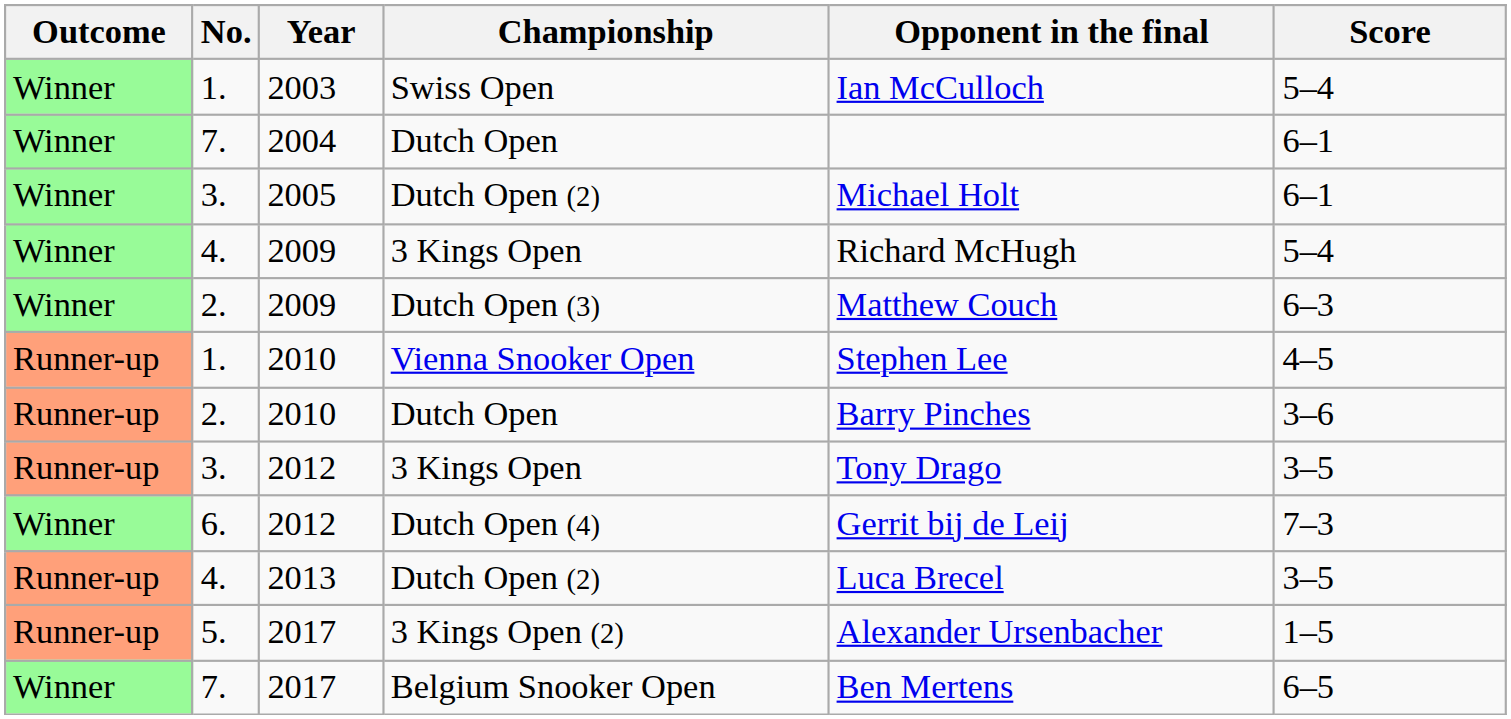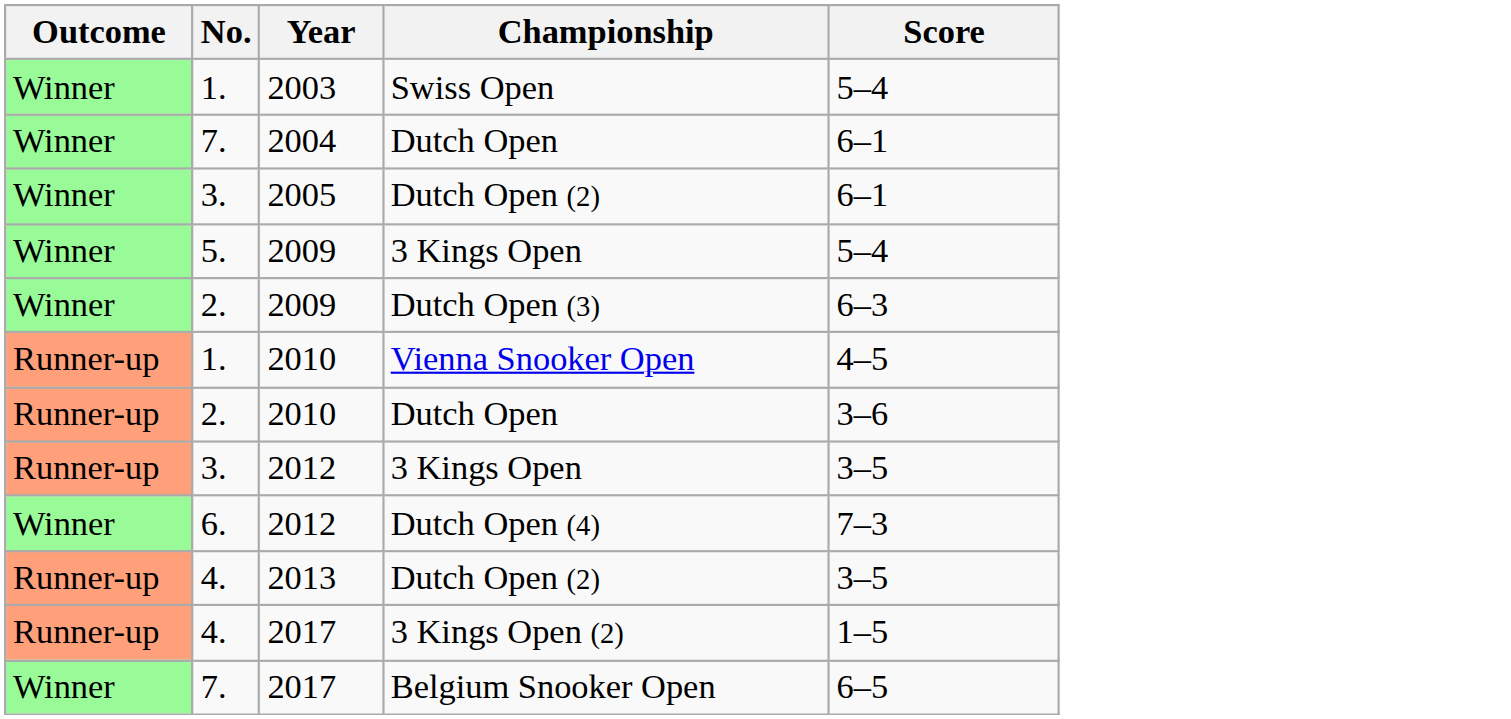 <table class="sortable wikitable">
 <tr>
 <th width="80">Outcome</th>
 <th width="20">No.</th>
 <th width="50">Year</th>
 <th style="width:200px;">Championship</th>
-<th style="width:200px;">Opponent in the final</th>
 <th style="width:100px;">Score</th>
 </tr>
 <tr>
 <td style="background:#98fb98;">Winner</td>
 <td>1.</td>
 <td>2003</td>
 <td>Swiss Open</td>
-<td> <a href='#'>Ian McCulloch</a></td>
 <td>5–4</td>
 </tr>
 <tr>
 <td style="background:#98fb98;">Winner</td>
 <td>7.</td>
 <td>2004</td>
 <td>Dutch Open</td>
-<td> </td>
 <td>6–1</td>
 </tr>
 <tr>
 <td style="background:#98fb98;">Winner</td>
 <td>3.</td>
 <td>2005</td>
 <td>Dutch Open <small>(2)</small></td>
-<td> <a href='#'>Michael Holt</a></td>
 <td>6–1</td>
 </tr>
 <tr>
 <td style="background:#98fb98;">Winner</td>
-<td>4.</td>
+<td>5.</td>
 <td>2009</td>
 <td>3 Kings Open</td>
-<td> Richard McHugh</td>
 <td>5–4</td>
 </tr>
 <tr>
 <td style="background:#98fb98;">Winner</td>
 <td>2.</td>
 <td>2009</td>
 <td>Dutch Open <small>(3)</small></td>
-<td> <a href='#'>Matthew Couch</a></td>
 <td>6–3</td>
 </tr>
 <tr>
 <td style="background:#ffa07a;">Runner-up</td>
 <td>1.</td>
 <td>2010</td>
 <td><a href='#'>Vienna Snooker Open</a></td>
-<td> <a href='#'>Stephen Lee</a></td>
 <td>4–5</td>
 </tr>
 <tr>
 <td style="background:#ffa07a;">Runner-up</td>
 <td>2.</td>
 <td>2010</td>
 <td>Dutch Open</td>
-<td> <a href='#'>Barry Pinches</a></td>
 <td>3–6</td>
 </tr>
 <tr>
 <td style="background:#ffa07a;">Runner-up</td>
 <td>3.</td>
 <td>2012</td>
 <td>3 Kings Open</td>
-<td> <a href='#'>Tony Drago</a></td>
 <td>3–5</td>
 </tr>
 <tr>
 <td style="background:#98fb98;">Winner</td>
 <td>6.</td>
 <td>2012</td>
 <td>Dutch Open <small>(4)</small></td>
-<td> <a href='#'>Gerrit bij de Leij</a></td>
 <td>7–3</td>
 </tr>
 <tr>
 <td style="background:#ffa07a;">Runner-up</td>
 <td>4.</td>
 <td>2013</td>
 <td>Dutch Open <small>(2)</small></td>
-<td> <a href='#'>Luca Brecel</a></td>
 <td>3–5</td>
 </tr>
 <tr>
 <td style="background:#ffa07a;">Runner-up</td>
-<td>5.</td>
+<td>4.</td>
 <td>2017</td>
 <td>3 Kings Open <small>(2)</small></td>
-<td> <a href='#'>Alexander Ursenbacher</a></td>
 <td>1–5</td>
 </tr>
 <tr>
 <td style="background:#98fb98;">Winner</td>
 <td>7.</td>
 <td>2017</td>
 <td>Belgium Snooker Open</td>
-<td> <a href='#'>Ben Mertens</a></td>
 <td>6–5</td>
 </tr>
 </table>
